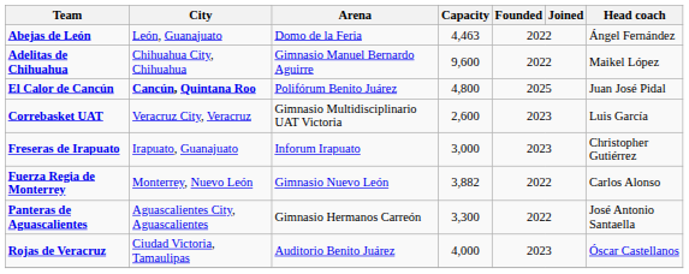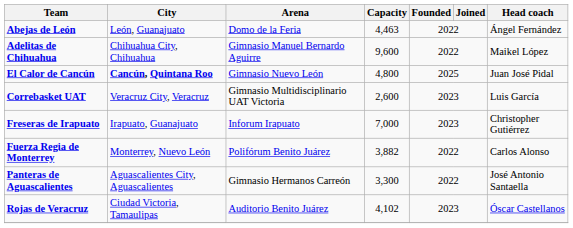 <table class="wikitable sortable">
 <tr>
 <th>Team</th>
 <th>City</th>
 <th>Arena</th>
 <th>Capacity</th>
 <th>Founded</th>
 <th>Joined</th>
 <th>Head coach</th>
 </tr>
 <tr>
 <td><strong><a href='#'>Abejas de León</a></strong></td>
 <td><a href='#'>León</a>, <a href='#'>Guanajuato</a></td>
 <td><a href='#'>Domo de la Feria</a></td>
 <td align="center">4,463</td>
 <td colspan="2" style="text-align:center;">2022</td>
 <td> Ángel Fernández</td>
 </tr>
 <tr>
 <td><strong><a href='#'>Adelitas de Chihuahua</a></strong></td>
 <td><a href='#'>Chihuahua City</a>, <a href='#'>Chihuahua</a></td>
 <td><a href='#'>Gimnasio Manuel Bernardo Aguirre</a></td>
 <td align="center">9,600</td>
 <td colspan="2" style="text-align:center;">2022</td>
 <td> Maikel López</td>
 </tr>
 <tr>
 <td><strong><a href='#'>El Calor de Cancún</a></strong></td>
 <td><strong><a href='#'>Cancún</a>, <a href='#'>Quintana Roo</a></strong></td>
-<td><a href='#'>Polifórum Benito Juárez</a></td>
+<td><a href='#'>Gimnasio Nuevo León</a></td>
 <td align="center">4,800</td>
 <td colspan="2" style="text-align:center;">2025</td>
 <td> Juan José Pidal</td>
 </tr>
 <tr>
 <td><strong><a href='#'>Correbasket UAT</a></strong></td>
 <td><a href='#'>Veracruz City</a>, <a href='#'>Veracruz</a></td>
 <td>Gimnasio Multidisciplinario UAT Victoria</td>
 <td align="center">2,600</td>
 <td colspan="2" style="text-align:center;">2023</td>
 <td> Luis García</td>
 </tr>
 <tr>
 <td><strong><a href='#'>Freseras de Irapuato</a></strong></td>
 <td><a href='#'>Irapuato</a>, <a href='#'>Guanajuato</a></td>
 <td><a href='#'>Inforum Irapuato</a></td>
-<td align="center">3,000</td>
+<td align="center">7,000</td>
 <td colspan="2" style="text-align:center;">2023</td>
 <td> Christopher Gutiérrez</td>
 </tr>
 <tr>
 <td><strong><a href='#'>Fuerza Regia de Monterrey</a></strong></td>
 <td><a href='#'>Monterrey</a>, <a href='#'>Nuevo León</a></td>
-<td><a href='#'>Gimnasio Nuevo León</a></td>
+<td><a href='#'>Polifórum Benito Juárez</a></td>
 <td align="center">3,882</td>
 <td colspan="2" style="text-align:center;">2022</td>
 <td> Carlos Alonso</td>
 </tr>
 <tr>
 <td><strong><a href='#'>Panteras de Aguascalientes</a></strong></td>
 <td><a href='#'>Aguascalientes City</a>, <a href='#'>Aguascalientes</a></td>
 <td>Gimnasio Hermanos Carreón</td>
 <td align="center">3,300</td>
 <td colspan="2" style="text-align:center;">2022</td>
 <td> José Antonio Santaella</td>
 </tr>
 <tr>
 <td><strong><a href='#'>Rojas de Veracruz</a></strong></td>
 <td><a href='#'>Ciudad Victoria</a>, <a href='#'>Tamaulipas</a></td>
 <td><a href='#'>Auditorio Benito Juárez</a></td>
-<td align="center">4,000</td>
+<td align="center">4,102</td>
 <td colspan="2" style="text-align:center;">2023</td>
 <td> <a href='#'>Óscar Castellanos</a></td>
 </tr>
 <tr>
 </tr>
 </table>
